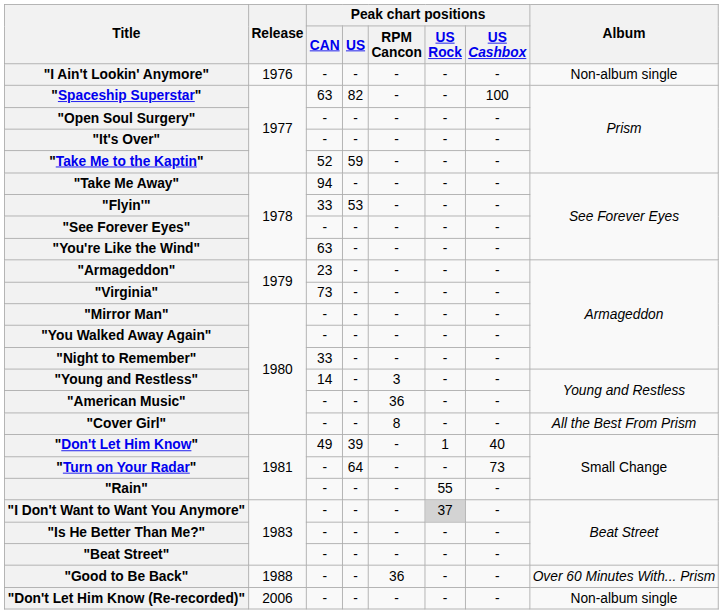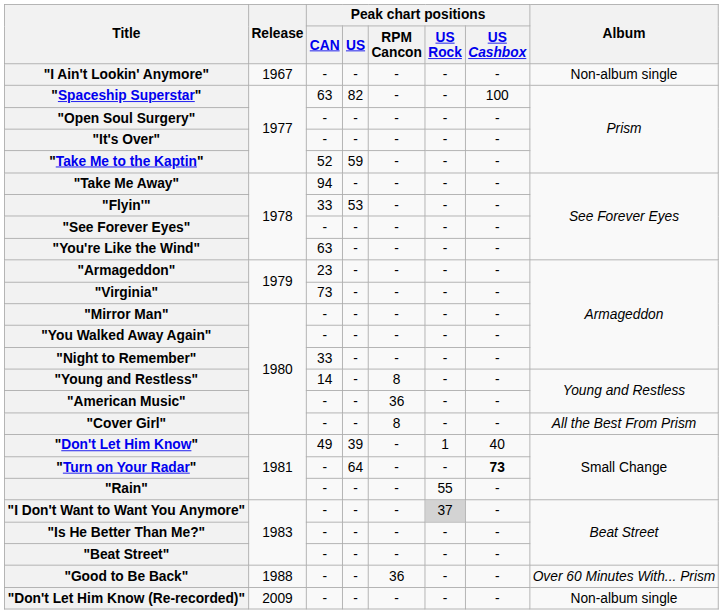 <table class="wikitable plainrowheaders" style="text-align:center;">
 <tr>
 <th scope="col" rowspan="2">Title</th>
 <th scope="col" rowspan="2">Release</th>
 <th colspan="5" scope="col">Peak chart positions</th>
 <th scope="col" rowspan="2">Album</th>
 </tr>
 <tr>
 <th><a href='#'>CAN</a></th>
 <th><a href='#'>US</a></th>
 <th>RPM<br>Cancon</th>
 <th><a href='#'>US<br>Rock</a></th>
 <th><a href='#'>US<br><em>Cashbox</em></a></th>
 </tr>
 <tr>
 <th scope="row">"I Ain't Lookin' Anymore"</th>
-<td>1976</td>
+<td>1967</td>
 <td>-</td>
 <td>-</td>
 <td>-</td>
 <td>-</td>
 <td>-</td>
 <td>Non-album single</td>
 </tr>
 <tr>
 <th scope="row">"<a href='#'>Spaceship Superstar</a>"</th>
 <td rowspan=4>1977</td>
 <td>63</td>
 <td>82</td>
 <td>-</td>
 <td>-</td>
 <td>100</td>
 <td rowspan=4><em>Prism</em></td>
 </tr>
 <tr>
 <th scope="row">"Open Soul Surgery"</th>
 <td>-</td>
 <td>-</td>
 <td>-</td>
 <td>-</td>
 <td>-</td>
 </tr>
 <tr>
 <th scope="row">"It's Over"</th>
 <td>-</td>
 <td>-</td>
 <td>-</td>
 <td>-</td>
 <td>-</td>
 </tr>
 <tr>
 <th scope="row">"<a href='#'>Take Me to the Kaptin</a>"</th>
 <td>52</td>
 <td>59</td>
 <td>-</td>
 <td>-</td>
 <td>-</td>
 </tr>
 <tr>
 <th scope="row">"Take Me Away"</th>
 <td rowspan=4>1978</td>
 <td>94</td>
 <td>-</td>
 <td>-</td>
 <td>-</td>
 <td>-</td>
 <td rowspan=4><em>See Forever Eyes</em></td>
 </tr>
 <tr>
 <th scope="row">"Flyin'"</th>
 <td>33</td>
 <td>53</td>
 <td>-</td>
 <td>-</td>
 <td>-</td>
 </tr>
 <tr>
 <th scope="row">"See Forever Eyes"</th>
 <td>-</td>
 <td>-</td>
 <td>-</td>
 <td>-</td>
 <td>-</td>
 </tr>
 <tr>
 <th scope="row">"You're Like the Wind"</th>
 <td>63</td>
 <td>-</td>
 <td>-</td>
 <td>-</td>
 <td>-</td>
 </tr>
 <tr>
 <th scope="row">"Armageddon"</th>
 <td rowspan=2>1979</td>
 <td>23</td>
 <td>-</td>
 <td>-</td>
 <td>-</td>
 <td>-</td>
 <td rowspan=5><em>Armageddon</em></td>
 </tr>
 <tr>
 <th scope="row">"Virginia"</th>
 <td>73</td>
 <td>-</td>
 <td>-</td>
 <td>-</td>
 <td>-</td>
 </tr>
 <tr>
 <th scope="row">"Mirror Man"</th>
 <td rowspan=6>1980</td>
 <td>-</td>
 <td>-</td>
 <td>-</td>
 <td>-</td>
 <td>-</td>
 </tr>
 <tr>
 <th scope="row">"You Walked Away Again"</th>
 <td>-</td>
 <td>-</td>
 <td>-</td>
 <td>-</td>
 <td>-</td>
 </tr>
 <tr>
 <th scope="row">"Night to Remember"</th>
 <td>33</td>
 <td>-</td>
 <td>-</td>
 <td>-</td>
 <td>-</td>
 </tr>
 <tr>
 <th scope="row">"Young and Restless"</th>
 <td>14</td>
 <td>-</td>
-<td>3</td>
+<td>8</td>
 <td>-</td>
 <td>-</td>
 <td rowspan=2><em>Young and Restless</em></td>
 </tr>
 <tr>
 <th scope="row">"American Music"</th>
 <td>-</td>
 <td>-</td>
 <td>36</td>
 <td>-</td>
 <td>-</td>
 </tr>
 <tr>
 <th scope="row">"Cover Girl"</th>
 <td>-</td>
 <td>-</td>
 <td>8</td>
 <td>-</td>
 <td>-</td>
 <td><em>All the Best From Prism</em></td>
 </tr>
 <tr>
 <th scope="row">"<a href='#'>Don't Let Him Know</a>"</th>
 <td rowspan=3>1981</td>
 <td>49</td>
 <td>39</td>
 <td>-</td>
 <td>1</td>
 <td>40</td>
 <td rowspan=3>Small Change</td>
 </tr>
 <tr>
 <th scope="row">"<a href='#'>Turn on Your Radar</a>"</th>
 <td>-</td>
 <td>64</td>
 <td>-</td>
 <td>-</td>
-<td>73</td>
+<td><strong>73</strong></td>
 </tr>
 <tr>
 <th scope="row">"Rain"</th>
 <td>-</td>
 <td>-</td>
 <td>-</td>
 <td>55</td>
 <td>-</td>
 </tr>
 <tr>
 <th scope="row">"I Don't Want to Want You Anymore"</th>
 <td rowspan=3>1983</td>
 <td>-</td>
 <td>-</td>
 <td>-</td>
 <td style="background: lightgrey;">37</td>
 <td>-</td>
 <td rowspan=3><em>Beat Street</em></td>
 </tr>
 <tr>
 <th scope="row">"Is He Better Than Me?"</th>
 <td>-</td>
 <td>-</td>
 <td>-</td>
 <td>-</td>
 <td>-</td>
 </tr>
 <tr>
 <th scope="row">"Beat Street"</th>
 <td>-</td>
 <td>-</td>
 <td>-</td>
 <td>-</td>
 <td>-</td>
 </tr>
 <tr>
 <th scope="row">"Good to Be Back"</th>
 <td>1988</td>
 <td>-</td>
 <td>-</td>
 <td>36</td>
 <td>-</td>
 <td>-</td>
 <td><em>Over 60 Minutes With... Prism</em></td>
 </tr>
 <tr>
 <th scope="row">"Don't Let Him Know (Re-recorded)"</th>
-<td>2006</td>
+<td>2009</td>
 <td>-</td>
 <td>-</td>
 <td>-</td>
 <td>-</td>
 <td>-</td>
 <td>Non-album single</td>
 </tr>
 </table>
